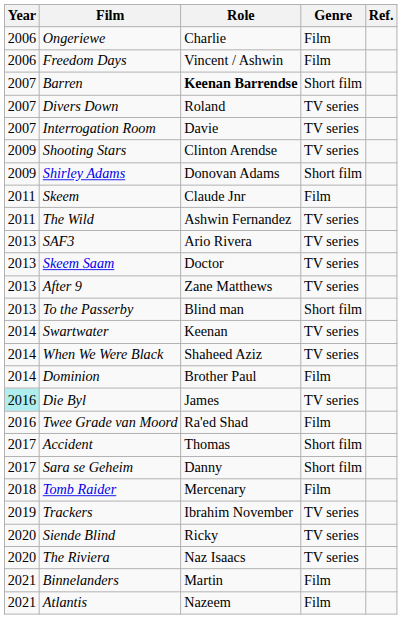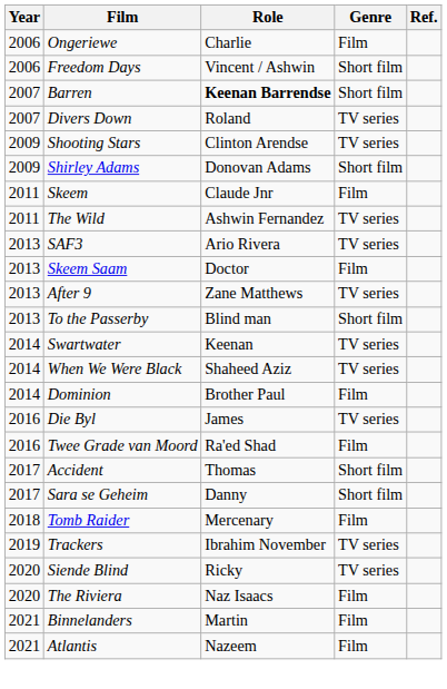 <table class="wikitable">
 <tr>
 <th>Year</th>
 <th>Film</th>
 <th>Role</th>
 <th>Genre</th>
 <th>Ref.</th>
 </tr>
 <tr>
 <td>2006</td>
 <td><em>Ongeriewe</em></td>
 <td>Charlie</td>
 <td>Film</td>
 <td></td>
 </tr>
 <tr>
 <td>2006</td>
 <td><em>Freedom Days</em></td>
 <td>Vincent / Ashwin</td>
-<td>Film</td>
+<td>Short film</td>
 <td></td>
 </tr>
 <tr>
 <td>2007</td>
 <td><em>Barren</em></td>
 <td><strong>Keenan Barrendse</strong></td>
 <td>Short film</td>
 <td></td>
 </tr>
 <tr>
 <td>2007</td>
 <td><em>Divers Down</em></td>
 <td>Roland</td>
-<td>TV series</td>
-<td></td>
-</tr>
-<tr>
-<td>2007</td>
-<td><em>Interrogation Room</em></td>
-<td>Davie</td>
 <td>TV series</td>
 <td></td>
 </tr>
 <tr>
 <td>2009</td>
 <td><em>Shooting Stars</em></td>
 <td>Clinton Arendse</td>
 <td>TV series</td>
 <td></td>
 </tr>
 <tr>
 <td>2009</td>
 <td><em><a href='#'>Shirley Adams</a></em></td>
 <td>Donovan Adams</td>
 <td>Short film</td>
 <td></td>
 </tr>
 <tr>
 <td>2011</td>
 <td><em>Skeem</em></td>
 <td>Claude Jnr</td>
 <td>Film</td>
 <td></td>
 </tr>
 <tr>
 <td>2011</td>
 <td><em>The Wild</em></td>
 <td>Ashwin Fernandez</td>
 <td>TV series</td>
 <td></td>
 </tr>
 <tr>
 <td>2013</td>
 <td><em>SAF3</em></td>
 <td>Ario Rivera</td>
 <td>TV series</td>
 <td></td>
 </tr>
 <tr>
 <td>2013</td>
 <td><em><a href='#'>Skeem Saam</a></em></td>
 <td>Doctor</td>
-<td>TV series</td>
+<td>Film</td>
 <td></td>
 </tr>
 <tr>
 <td>2013</td>
 <td><em>After 9</em></td>
 <td>Zane Matthews</td>
 <td>TV series</td>
 <td></td>
 </tr>
 <tr>
 <td>2013</td>
 <td><em>To the Passerby</em></td>
 <td>Blind man</td>
 <td>Short film</td>
 <td></td>
 </tr>
 <tr>
 <td>2014</td>
 <td><em>Swartwater</em></td>
 <td>Keenan</td>
 <td>TV series</td>
 <td></td>
 </tr>
 <tr>
 <td>2014</td>
 <td><em>When We Were Black</em></td>
 <td>Shaheed Aziz</td>
 <td>TV series</td>
 <td></td>
 </tr>
 <tr>
 <td>2014</td>
 <td><em>Dominion</em></td>
 <td>Brother Paul</td>
 <td>Film</td>
 <td></td>
 </tr>
 <tr>
-<td style="background: paleturquoise;">2016</td>
+<td>2016</td>
 <td><em>Die Byl</em></td>
 <td>James</td>
 <td>TV series</td>
 <td></td>
 </tr>
 <tr>
 <td>2016</td>
 <td><em>Twee Grade van Moord</em></td>
 <td>Ra'ed Shad</td>
 <td>Film</td>
 <td></td>
 </tr>
 <tr>
 <td>2017</td>
 <td><em>Accident</em></td>
 <td>Thomas</td>
 <td>Short film</td>
 <td></td>
 </tr>
 <tr>
 <td>2017</td>
 <td><em>Sara se Geheim</em></td>
 <td>Danny</td>
 <td>Short film</td>
 <td></td>
 </tr>
 <tr>
 <td>2018</td>
 <td><em><a href='#'>Tomb Raider</a></em></td>
 <td>Mercenary</td>
 <td>Film</td>
 <td></td>
 </tr>
 <tr>
 <td>2019</td>
 <td><em>Trackers</em></td>
 <td>Ibrahim November</td>
 <td>TV series</td>
 <td></td>
 </tr>
 <tr>
 <td>2020</td>
 <td><em>Siende Blind</em></td>
 <td>Ricky</td>
 <td>TV series</td>
 <td></td>
 </tr>
 <tr>
 <td>2020</td>
 <td><em>The Riviera</em></td>
 <td>Naz Isaacs</td>
-<td>TV series</td>
+<td>Film</td>
 <td></td>
 </tr>
 <tr>
 <td>2021</td>
 <td><em>Binnelanders</em></td>
 <td>Martin</td>
 <td>Film</td>
 <td></td>
 </tr>
 <tr>
 <td>2021</td>
 <td><em>Atlantis</em></td>
 <td>Nazeem</td>
 <td>Film</td>
 <td></td>
 </tr>
 </table>
